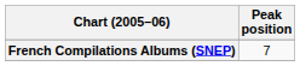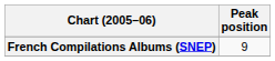 <table class="wikitable plainrowheaders sortable" style="text-align:center;">
 <tr>
 <th scope="col">Chart (2005–06)</th>
 <th scope="col">Peak<br>position</th>
 </tr>
 <tr>
 </tr>
 <tr>
 </tr>
 <tr>
 </tr>
 <tr>
 </tr>
 <tr>
 </tr>
 <tr>
 </tr>
 <tr>
 </tr>
 <tr>
 <th scope="row">French Compilations Albums (<a href='#'>SNEP</a>)</th>
-<td>7</td>
+<td>9</td>
 </tr>
 <tr>
 </tr>
 <tr>
 </tr>
 <tr>
 </tr>
 <tr>
 </tr>
 <tr>
 </tr>
 <tr>
 </tr>
 <tr>
 </tr>
 <tr>
 </tr>
 <tr>
 </tr>
 <tr>
 </tr>
 <tr>
 </tr>
 </table>
